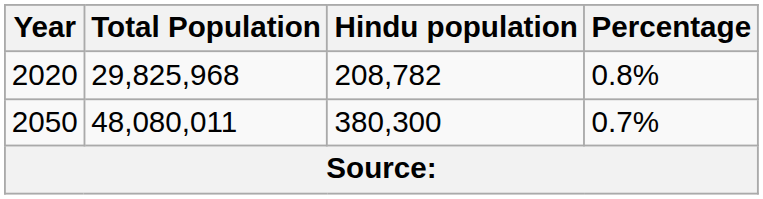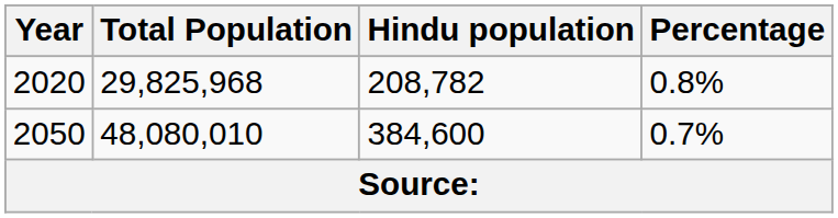 <table class="wikitable">
 <tr>
 <th>Year</th>
 <th>Total Population</th>
 <th>Hindu population</th>
 <th>Percentage</th>
 </tr>
 <tr>
 <td>2020</td>
 <td>29,825,968</td>
 <td>208,782</td>
 <td>0.8%</td>
 </tr>
 <tr>
 <td>2050</td>
-<td>48,080,011</td>
-<td>380,300</td>
+<td>48,080,010</td>
+<td>384,600</td>
 <td>0.7%</td>
 </tr>
 <tr>
 <th colspan="4">Source:</th>
 </tr>
 </table>
